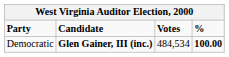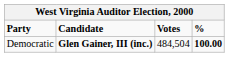 <table class="wikitable">
 <tr>
 <th colspan="4">West Virginia Auditor Election, 2000</th>
 </tr>
 <tr>
 <td><strong>Party</strong></td>
 <td><strong>Candidate</strong></td>
 <td><strong>Votes</strong></td>
 <td><strong>%</strong></td>
 </tr>
 <tr>
 <td>Democratic</td>
 <td><strong>Glen Gainer, III (inc.)</strong></td>
-<td>484,534</td>
+<td>484,504</td>
 <td><strong>100.00</strong></td>
 </tr>
 </table>
